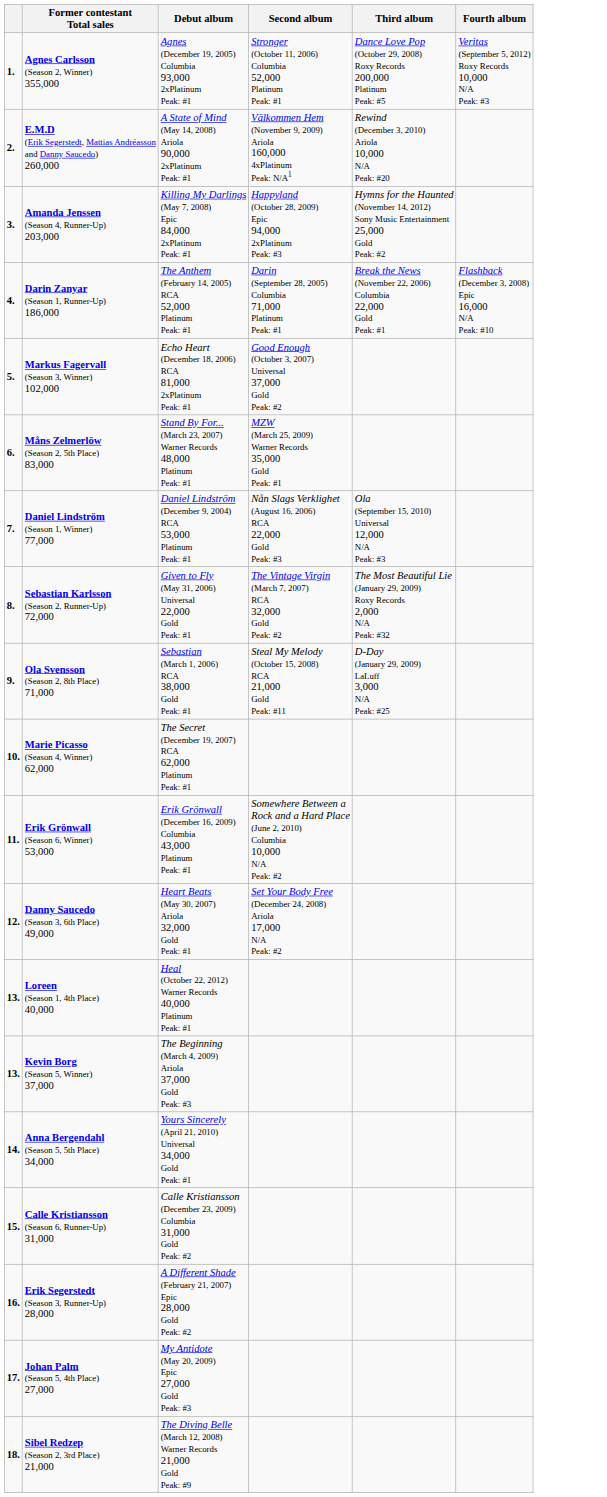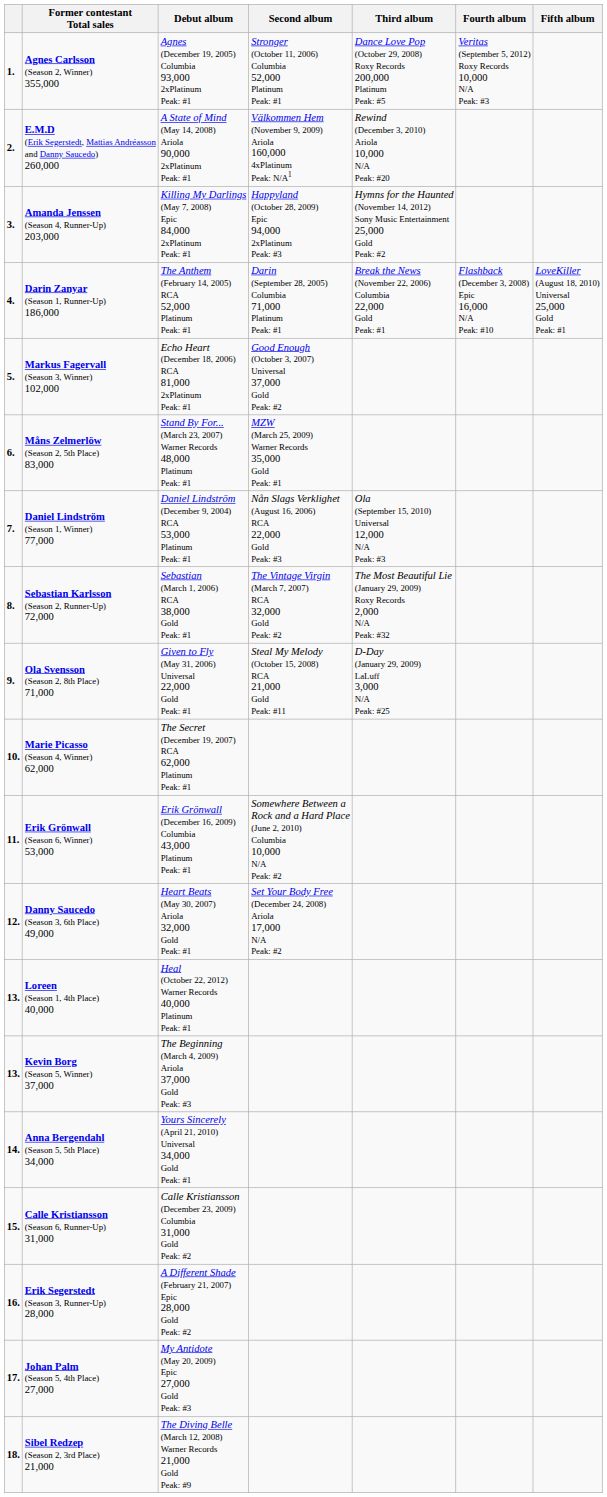 <table class="wikitable">
 <tr>
 <th></th>
 <th>Former contestant<br>Total sales</th>
 <th>Debut album</th>
 <th>Second album</th>
 <th>Third album</th>
 <th>Fourth album</th>
+<th>Fifth album</th>
 </tr>
 <tr>
 <td><strong>1.</strong></td>
 <td><strong><a href='#'>Agnes Carlsson</a></strong> <br><small>(Season 2, Winner)</small> <br>355,000</td>
 <td><em><a href='#'>Agnes</a></em> <br><small>(December 19, 2005) <br>Columbia</small> <br>93,000<br><small>2xPlatinum<br>Peak: #1</small></td>
 <td><em><a href='#'>Stronger</a></em> <small><br>(October 11, 2006) <br>Columbia</small> <br>52,000<br><small>Platinum<br>Peak: #1</small></td>
 <td><em><a href='#'>Dance Love Pop</a></em> <small><br>(October 29, 2008) <br>Roxy Records</small> <br>200,000<br><small>Platinum<br>Peak: #5</small></td>
 <td><em><a href='#'>Veritas</a></em> <small><br>(September 5, 2012) <br>Roxy Records</small> <br>10,000<br><small>N/A<br>Peak: #3</small></td>
+<td></td>
 </tr>
 <tr>
 <td><strong>2.</strong></td>
 <td><strong><a href='#'>E.M.D</a></strong> <br><small>(<a href='#'>Erik Segerstedt</a>, <a href='#'>Mattias Andréasson</a><br>and <a href='#'>Danny Saucedo</a>)</small> <br>260,000</td>
 <td><em><a href='#'>A State of Mind</a></em> <br><small>(May 14, 2008) <br>Ariola</small> <br>90,000<br><small>2xPlatinum<br>Peak: #1</small></td>
 <td><em><a href='#'>Välkommen Hem</a></em> <br><small>(November 9, 2009) <br>Ariola</small><br>160,000<br><small>4xPlatinum<br> Peak: N/A<sup>1</sup></small></td>
 <td><em>Rewind</em> <br><small>(December 3, 2010) <br>Ariola</small><br>10,000<br><small>N/A<br> Peak: #20</small></td>
+<td></td>
 <td></td>
 </tr>
 <tr>
 <td><strong>3.</strong></td>
 <td><strong><a href='#'>Amanda Jenssen</a></strong> <br><small>(Season 4, Runner-Up)</small> <br>203,000</td>
 <td><em><a href='#'>Killing My Darlings</a></em> <br><small>(May 7, 2008) <br>Epic</small> <br>84,000<br><small>2xPlatinum<br>Peak: #1</small></td>
 <td><em><a href='#'>Happyland</a></em> <br><small>(October 28, 2009) <br>Epic</small> <br>94,000<br><small>2xPlatinum<br>Peak: #3</small></td>
 <td><em>Hymns for the Haunted</em> <br><small>(November 14, 2012) <br>Sony Music Entertainment</small> <br>25,000<br><small>Gold<br>Peak: #2</small></td>
 <td></td>
+<td></td>
 </tr>
 <tr>
 <td><strong>4.</strong></td>
 <td><strong><a href='#'>Darin Zanyar</a></strong> <br><small>(Season 1, Runner-Up)</small><br>186,000</td>
 <td><em><a href='#'>The Anthem</a></em> <small><br>(February 14, 2005) <br>RCA</small> <br>52,000<br><small>Platinum<br>Peak: #1</small></td>
 <td><em><a href='#'>Darin</a></em> <small><br>(September 28, 2005) <br>Columbia</small> <br>71,000<br><small>Platinum<br>Peak: #1</small></td>
 <td><em><a href='#'>Break the News</a></em> <small><br>(November 22, 2006) <br>Columbia</small> <br>22,000<br><small>Gold<br>Peak: #1</small></td>
 <td><em><a href='#'>Flashback</a></em> <small><br>(December 3, 2008) <br>Epic</small> <br>16,000<br><small>N/A<br>Peak: #10</small></td>
+<td><em><a href='#'>LoveKiller</a></em> <small><br>(August 18, 2010) <br>Universal</small> <br>25,000<br><small>Gold<br>Peak: #1</small></td>
 </tr>
 <tr>
 <td><strong>5.</strong></td>
 <td><strong><a href='#'>Markus Fagervall</a></strong> <br><small>(Season 3, Winner)</small> <br>102,000</td>
 <td><em>Echo Heart</em> <br><small>(December 18, 2006) <br>RCA</small> <br>81,000 <br><small>2xPlatinum<br>Peak: #1</small></td>
 <td><em><a href='#'>Good Enough</a></em> <br><small>(October 3, 2007) <br>Universal</small> <br>37,000<br><small>Gold<br>Peak: #2</small></td>
+<td></td>
 <td></td>
 <td></td>
 </tr>
 <tr>
 <td><strong>6.</strong></td>
 <td><strong><a href='#'>Måns Zelmerlöw</a></strong> <br><small>(Season 2, 5th Place)</small> <br>83,000</td>
 <td><em><a href='#'>Stand By For...</a></em> <br><small>(March 23, 2007) <br>Warner Records</small> <br>48,000<br><small>Platinum<br>Peak: #1</small></td>
 <td><em><a href='#'>MZW</a></em> <br><small>(March 25, 2009) <br>Warner Records</small> <br>35,000<br><small>Gold<br>Peak: #1</small></td>
 <td></td>
 <td></td>
+<td></td>
 </tr>
 <tr>
 <td><strong>7.</strong></td>
 <td><strong><a href='#'>Daniel Lindström</a></strong> <br><small>(Season 1, Winner)</small> <br>77,000</td>
 <td><em><a href='#'>Daniel Lindström</a></em> <br><small>(December 9, 2004) <br>RCA</small> <br>53,000<br><small>Platinum<br>Peak: #1</small></td>
 <td><em>Nån Slags Verklighet</em> <br><small>(August 16, 2006) <br>RCA</small> <br>22,000<br><small>Gold<br>Peak: #3</small></td>
 <td><em>Ola</em> <br><small>(September 15, 2010) <br>Universal</small> <br>12,000<br><small>N/A<br>Peak: #3</small></td>
 <td></td>
+<td></td>
 </tr>
 <tr>
 <td><strong>8.</strong></td>
 <td><strong><a href='#'>Sebastian Karlsson</a></strong> <br><small>(Season 2, Runner-Up)</small> <br>72,000</td>
-<td><em><a href='#'>Given to Fly</a></em> <br><small>(May 31, 2006) <br>Universal</small> <br>22,000<br><small>Gold<br>Peak: #1</small></td>
+<td><em><a href='#'>Sebastian</a></em> <br><small>(March 1, 2006) <br>RCA</small> <br>38,000<br><small>Gold<br>Peak: #1</small></td>
 <td><em><a href='#'>The Vintage Virgin</a></em> <br><small>(March 7, 2007) <br>RCA</small> <br>32,000<br><small>Gold<br>Peak: #2</small></td>
 <td><em>The Most Beautiful Lie</em> <br><small>(January 29, 2009) <br>Roxy Records</small> <br>2,000<br><small>N/A<br>Peak: #32</small></td>
+<td></td>
 <td></td>
 </tr>
 <tr>
 <td><strong>9.</strong></td>
 <td><strong><a href='#'>Ola Svensson</a></strong> <br><small>(Season 2, 8th Place)</small> <br>71,000</td>
-<td><em><a href='#'>Sebastian</a></em> <br><small>(March 1, 2006) <br>RCA</small> <br>38,000<br><small>Gold<br>Peak: #1</small></td>
+<td><em><a href='#'>Given to Fly</a></em> <br><small>(May 31, 2006) <br>Universal</small> <br>22,000<br><small>Gold<br>Peak: #1</small></td>
 <td><em>Steal My Melody</em> <br><small>(October 15, 2008) <br>RCA</small> <br>21,000 <br><small>Gold<br>Peak: #11</small></td>
 <td><em>D-Day</em> <br><small>(January 29, 2009) <br>LaLuff</small> <br>3,000<br><small>N/A<br>Peak: #25</small></td>
+<td></td>
 <td></td>
 </tr>
 <tr>
 <td><strong>10.</strong></td>
 <td><strong><a href='#'>Marie Picasso</a></strong> <br><small>(Season 4, Winner)</small> <br>62,000</td>
 <td><em>The Secret</em> <br><small>(December 19, 2007) <br>RCA</small> <br>62,000 <br><small>Platinum<br>Peak: #1</small></td>
+<td></td>
 <td></td>
 <td></td>
 <td></td>
 </tr>
 <tr>
 <td><strong>11.</strong></td>
 <td><strong><a href='#'>Erik Grönwall</a></strong> <br><small>(Season 6, Winner)</small> <br>53,000</td>
 <td><em><a href='#'>Erik Grönwall</a></em> <br><small>(December 16, 2009) <br>Columbia</small> <br>43,000<br><small>Platinum<br>Peak: #1</small></td>
 <td><em>Somewhere Between a<br>Rock and a Hard Place</em><br><small>(June 2, 2010) <br>Columbia</small> <br>10,000<br><small>N/A<br>Peak: #2</small></td>
 <td></td>
 <td></td>
+<td></td>
 </tr>
 <tr>
 <td><strong>12.</strong></td>
 <td><strong><a href='#'>Danny Saucedo</a></strong> <br><small>(Season 3, 6th Place)</small> <br>49,000</td>
 <td><em><a href='#'>Heart Beats</a></em> <br><small>(May 30, 2007) <br>Ariola</small> <br>32,000<br><small>Gold<br>Peak: #1</small></td>
 <td><em><a href='#'>Set Your Body Free</a></em> <br><small>(December 24, 2008) <br>Ariola</small> <br>17,000<br><small>N/A<br>Peak: #2</small></td>
 <td></td>
 <td></td>
+<td></td>
 </tr>
 <tr>
 <td><strong>13.</strong></td>
 <td><strong><a href='#'>Loreen</a></strong> <br><small>(Season 1, 4th Place)</small> <br>40,000</td>
 <td><em><a href='#'>Heal</a></em> <br><small>(October 22, 2012) <br>Warner Records</small> <br>40,000<br><small>Platinum<br>Peak: #1</small></td>
+<td></td>
 <td></td>
 <td></td>
 <td></td>
 </tr>
 <tr>
 <td><strong>13.</strong></td>
 <td><strong><a href='#'>Kevin Borg</a></strong> <br><small>(Season 5, Winner)</small> <br>37,000</td>
 <td><em>The Beginning</em> <br><small>(March 4, 2009) <br>Ariola</small> <br>37,000<br><small>Gold<br>Peak: #3</small></td>
 <td></td>
 <td></td>
 <td></td>
+<td></td>
 </tr>
 <tr>
 <td><strong>14.</strong></td>
 <td><strong><a href='#'>Anna Bergendahl</a></strong> <br><small>(Season 5, 5th Place)</small> <br>34,000</td>
 <td><em><a href='#'>Yours Sincerely</a></em><br><small>(April 21, 2010) <br>Universal</small> <br>34,000<br><small>Gold<br>Peak: #1</small></td>
+<td></td>
 <td></td>
 <td></td>
 <td></td>
 </tr>
 <tr>
 <td><strong>15.</strong></td>
 <td><strong><a href='#'>Calle Kristiansson</a></strong> <br><small>(Season 6, Runner-Up)</small> <br>31,000</td>
 <td><em>Calle Kristiansson</em> <br><small>(December 23, 2009) <br>Columbia</small> <br>31,000<br><small>Gold<br>Peak: #2</small></td>
 <td></td>
 <td></td>
 <td></td>
+<td></td>
 </tr>
 <tr>
 <td><strong>16.</strong></td>
 <td><strong><a href='#'>Erik Segerstedt</a></strong> <br><small>(Season 3, Runner-Up)</small> <br>28,000</td>
 <td><em><a href='#'>A Different Shade</a></em> <br><small>(February 21, 2007) <br>Epic</small> <br>28,000<br><small>Gold<br>Peak: #2</small></td>
+<td></td>
 <td></td>
 <td></td>
 <td></td>
 </tr>
 <tr>
 <td><strong>17.</strong></td>
 <td><strong><a href='#'>Johan Palm</a></strong> <br><small>(Season 5, 4th Place)</small> <br>27,000</td>
 <td><em><a href='#'>My Antidote</a></em> <br><small>(May 20, 2009) <br>Epic</small> <br>27,000<br><small>Gold<br>Peak: #3</small></td>
 <td></td>
 <td></td>
 <td></td>
+<td></td>
 </tr>
 <tr>
 <td><strong>18.</strong></td>
 <td><strong><a href='#'>Sibel Redzep</a></strong> <br><small>(Season 2, 3rd Place)</small> <br>21,000</td>
 <td><em><a href='#'>The Diving Belle</a></em> <br><small>(March 12, 2008) <br>Warner Records</small> <br>21,000<br><small>Gold<br>Peak: #9</small></td>
 <td></td>
 <td></td>
 <td></td>
+<td></td>
 </tr>
 </table>
